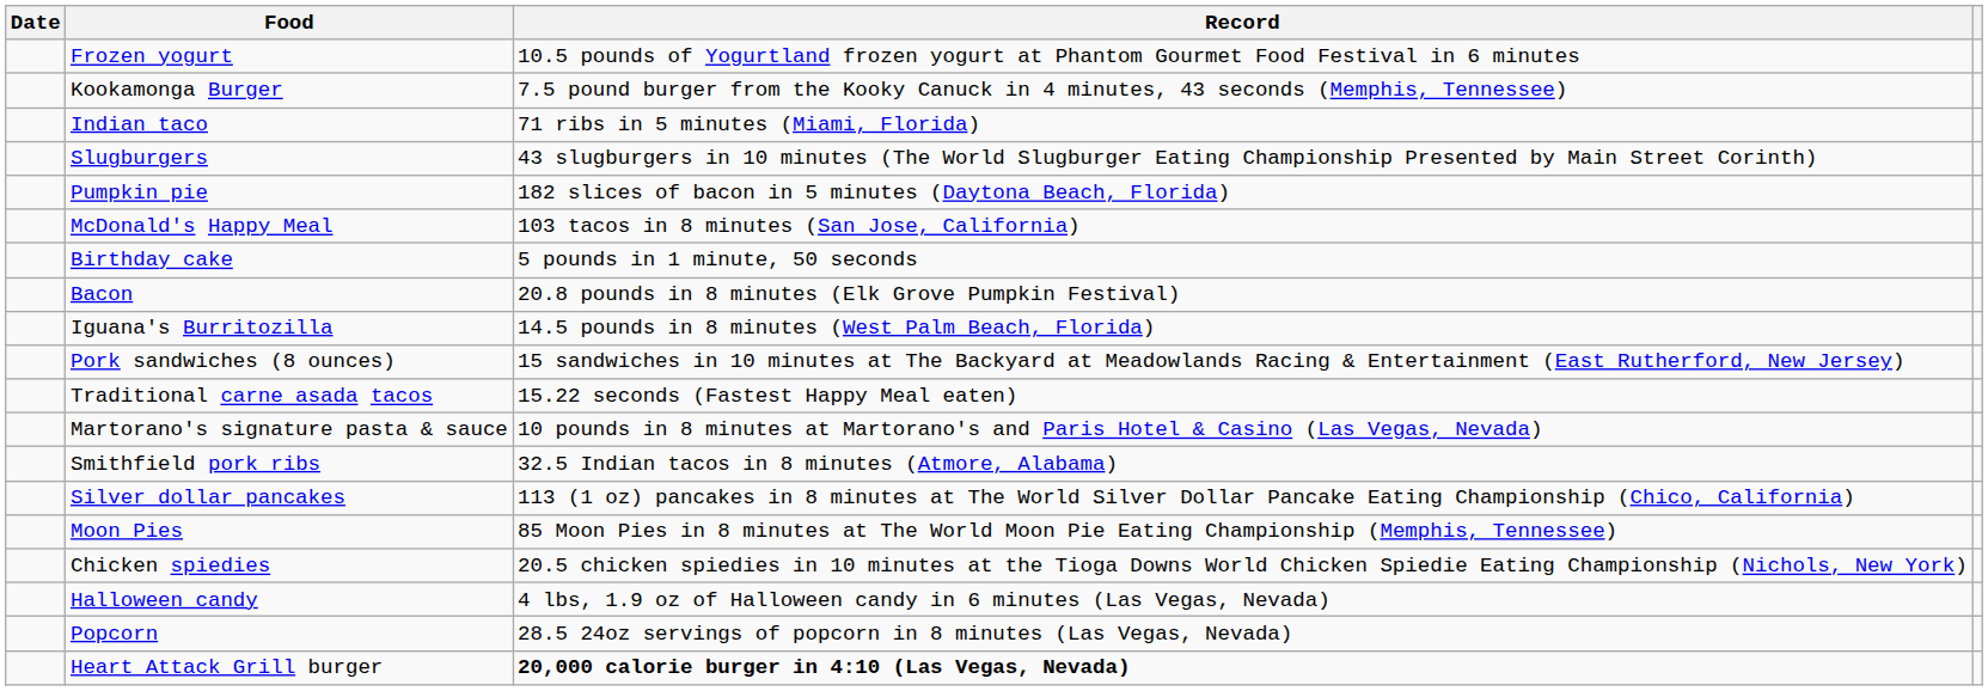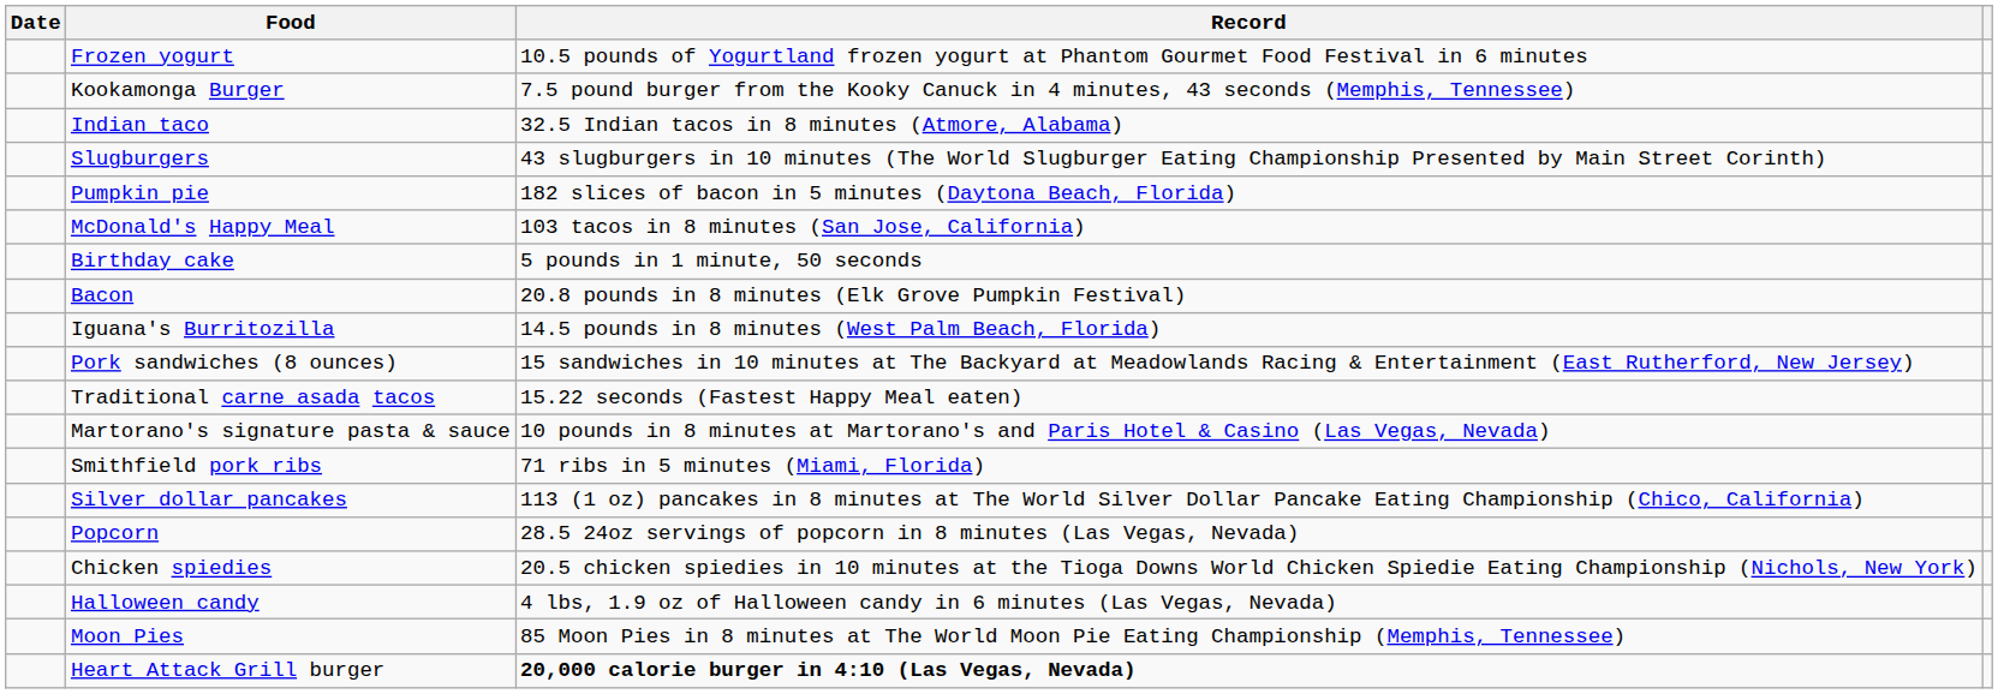 <table class="wikitable sortable">
 <tr>
 <th>Date</th>
 <th>Food</th>
 <th>Record</th>
 <th></th>
 </tr>
 <tr>
 <td></td>
 <td><a href='#'>Frozen yogurt</a></td>
 <td>10.5 pounds of <a href='#'>Yogurtland</a> frozen yogurt at Phantom Gourmet Food Festival in 6 minutes</td>
 <td></td>
 </tr>
 <tr>
 <td></td>
 <td>Kookamonga <a href='#'>Burger</a></td>
 <td>7.5 pound burger from the Kooky Canuck in 4 minutes, 43 seconds (<a href='#'>Memphis, Tennessee</a>)</td>
 <td></td>
 </tr>
 <tr>
 <td></td>
 <td><a href='#'>Indian taco</a></td>
-<td>71 ribs in 5 minutes (<a href='#'>Miami, Florida</a>)</td>
+<td>32.5 Indian tacos in 8 minutes (<a href='#'>Atmore, Alabama</a>)</td>
 <td></td>
 </tr>
 <tr>
 <td></td>
 <td><a href='#'>Slugburgers</a></td>
 <td>43 slugburgers in 10 minutes (The World Slugburger Eating Championship Presented by Main Street Corinth)</td>
 <td></td>
 </tr>
 <tr>
 <td></td>
 <td><a href='#'>Pumpkin pie</a></td>
 <td>182 slices of bacon in 5 minutes (<a href='#'>Daytona Beach, Florida</a>)</td>
 <td></td>
 </tr>
 <tr>
 <td></td>
 <td><a href='#'>McDonald's</a> <a href='#'>Happy Meal</a></td>
 <td>103 tacos in 8 minutes (<a href='#'>San Jose, California</a>) </td>
 <td></td>
 </tr>
 <tr>
 <td></td>
 <td><a href='#'>Birthday cake</a></td>
 <td>5 pounds in 1 minute, 50 seconds</td>
 <td></td>
 </tr>
 <tr>
 <td></td>
 <td><a href='#'>Bacon</a></td>
 <td>20.8 pounds in 8 minutes (Elk Grove Pumpkin Festival)</td>
 <td></td>
 </tr>
 <tr>
 <td></td>
 <td>Iguana's <a href='#'>Burritozilla</a></td>
 <td>14.5 pounds in 8 minutes (<a href='#'>West Palm Beach, Florida</a>)</td>
 <td></td>
 </tr>
 <tr>
 <td></td>
 <td><a href='#'>Pork</a> sandwiches (8 ounces)</td>
 <td>15 sandwiches in 10 minutes at The Backyard at Meadowlands Racing & Entertainment (<a href='#'>East Rutherford, New Jersey</a>)</td>
 <td></td>
 </tr>
 <tr>
 <td></td>
 <td>Traditional <a href='#'>carne asada</a> <a href='#'>tacos</a></td>
 <td>15.22 seconds (Fastest Happy Meal eaten)</td>
 <td></td>
 </tr>
 <tr>
 <td></td>
 <td>Martorano's signature pasta & sauce</td>
 <td>10 pounds in 8 minutes at Martorano's and <a href='#'>Paris Hotel & Casino</a> (<a href='#'>Las Vegas, Nevada</a>)</td>
 <td></td>
 </tr>
 <tr>
 <td></td>
 <td>Smithfield <a href='#'>pork ribs</a></td>
-<td>32.5 Indian tacos in 8 minutes (<a href='#'>Atmore, Alabama</a>)</td>
+<td>71 ribs in 5 minutes (<a href='#'>Miami, Florida</a>)</td>
 <td></td>
 </tr>
 <tr>
 <td></td>
 <td><a href='#'>Silver dollar pancakes</a></td>
 <td>113 (1 oz) pancakes in 8 minutes at The World Silver Dollar Pancake Eating Championship (<a href='#'>Chico, California</a>)</td>
 <td></td>
 </tr>
 <tr>
 <td></td>
-<td><a href='#'>Moon Pies</a></td>
-<td>85 Moon Pies in 8 minutes at The World Moon Pie Eating Championship (<a href='#'>Memphis, Tennessee</a>)</td>
+<td><a href='#'>Popcorn</a></td>
+<td>28.5 24oz servings of popcorn in 8 minutes (Las Vegas, Nevada)</td>
 <td></td>
 </tr>
 <tr>
 <td></td>
 <td>Chicken <a href='#'>spiedies</a></td>
 <td>20.5 chicken spiedies in 10 minutes at the Tioga Downs World Chicken Spiedie Eating Championship (<a href='#'>Nichols, New York</a>)</td>
 <td></td>
 </tr>
 <tr>
 <td></td>
 <td><a href='#'>Halloween candy</a></td>
 <td>4 lbs, 1.9 oz of Halloween candy in 6 minutes (Las Vegas, Nevada)</td>
 <td></td>
 </tr>
 <tr>
 <td></td>
-<td><a href='#'>Popcorn</a></td>
-<td>28.5 24oz servings of popcorn in 8 minutes (Las Vegas, Nevada)</td>
+<td><a href='#'>Moon Pies</a></td>
+<td>85 Moon Pies in 8 minutes at The World Moon Pie Eating Championship (<a href='#'>Memphis, Tennessee</a>)</td>
 <td></td>
 </tr>
 <tr>
 <td></td>
 <td><a href='#'>Heart Attack Grill</a> burger</td>
 <td><strong>20,000 calorie burger in 4:10 (Las Vegas, Nevada)</strong></td>
 <td></td>
 </tr>
 </table>
